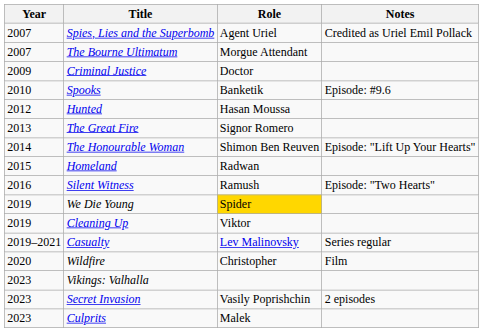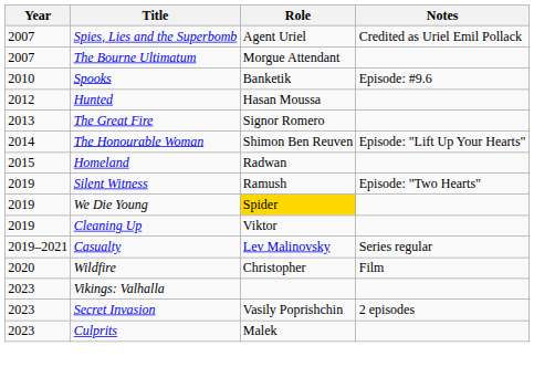 <table class="wikitable sortable">
 <tr>
 <th>Year</th>
 <th>Title</th>
 <th>Role</th>
 <th class="unsortable">Notes</th>
 </tr>
 <tr>
 <td>2007</td>
 <td><em><a href='#'>Spies, Lies and the Superbomb</a></em></td>
 <td>Agent Uriel</td>
 <td>Credited as Uriel Emil Pollack</td>
 </tr>
 <tr>
 <td>2007</td>
 <td><em><a href='#'> The Bourne Ultimatum</a></em></td>
 <td>Morgue Attendant</td>
-<td></td>
-</tr>
-<tr>
-<td>2009</td>
-<td><em><a href='#'>Criminal Justice</a></em></td>
-<td>Doctor</td>
 <td></td>
 </tr>
 <tr>
 <td>2010</td>
 <td><em><a href='#'>Spooks</a></em></td>
 <td>Banketik</td>
 <td>Episode: #9.6</td>
 </tr>
 <tr>
 <td>2012</td>
 <td><em><a href='#'>Hunted</a></em></td>
 <td>Hasan Moussa</td>
 <td></td>
 </tr>
 <tr>
 <td>2013</td>
 <td><em><a href='#'>The Great Fire</a></em></td>
 <td>Signor Romero</td>
 <td></td>
 </tr>
 <tr>
 <td>2014</td>
 <td><em><a href='#'>The Honourable Woman</a></em></td>
 <td>Shimon Ben Reuven</td>
 <td>Episode: "Lift Up Your Hearts"</td>
 </tr>
 <tr>
 <td>2015</td>
 <td><em><a href='#'>Homeland</a></em></td>
 <td>Radwan</td>
 <td></td>
 </tr>
 <tr>
-<td>2016</td>
+<td>2019</td>
 <td><em><a href='#'>Silent Witness</a></em></td>
 <td>Ramush</td>
 <td>Episode: "Two Hearts"</td>
 </tr>
 <tr>
 <td>2019</td>
 <td><em>We Die Young</em></td>
 <td style="background: gold;">Spider</td>
 <td></td>
 </tr>
 <tr>
 <td>2019</td>
 <td><em><a href='#'>Cleaning Up</a></em></td>
 <td>Viktor</td>
 <td></td>
 </tr>
 <tr>
 <td>2019–2021</td>
 <td><em><a href='#'>Casualty</a></em></td>
 <td><a href='#'>Lev Malinovsky</a></td>
 <td>Series regular</td>
 </tr>
 <tr>
 <td>2020</td>
 <td><em>Wildfire</em></td>
 <td>Christopher</td>
 <td>Film</td>
 </tr>
 <tr>
 <td>2023</td>
 <td><em>Vikings: Valhalla</em></td>
 <td></td>
 <td></td>
 </tr>
 <tr>
 <td>2023</td>
 <td><em><a href='#'>Secret Invasion</a></em></td>
 <td>Vasily Poprishchin</td>
 <td>2 episodes</td>
 </tr>
 <tr>
 <td>2023</td>
 <td><em><a href='#'>Culprits</a></em></td>
 <td>Malek</td>
 </tr>
 </table>
